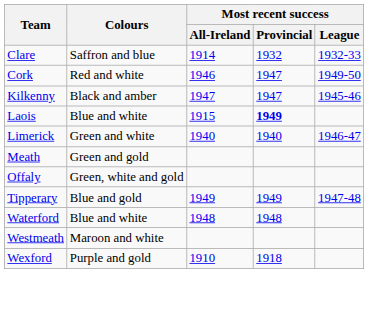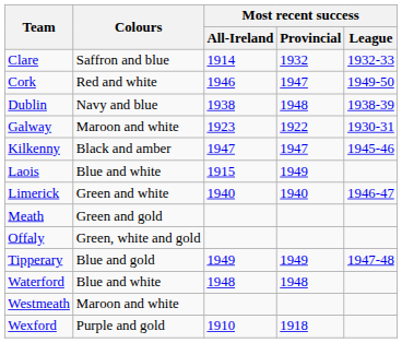 <table class="wikitable">
 <tr>
 <th rowspan="2">Team</th>
 <th rowspan="2">Colours</th>
 <th colspan="3">Most recent success</th>
 </tr>
 <tr>
 <th>All-Ireland</th>
 <th>Provincial</th>
 <th>League</th>
 </tr>
 <tr>
 <td><a href='#'>Clare</a></td>
 <td>Saffron and blue</td>
 <td><a href='#'>1914</a></td>
 <td><a href='#'>1932</a></td>
 <td><a href='#'>1932-33</a></td>
 </tr>
 <tr>
 <td><a href='#'>Cork</a></td>
 <td>Red and white</td>
 <td><a href='#'>1946</a></td>
 <td><a href='#'>1947</a></td>
 <td><a href='#'>1949-50</a></td>
 </tr>
 <tr>
+<td><a href='#'>Dublin</a></td>
+<td>Navy and blue</td>
+<td><a href='#'>1938</a></td>
+<td><a href='#'>1948</a></td>
+<td><a href='#'>1938-39</a></td>
+</tr>
+<tr>
+<td><a href='#'>Galway</a></td>
+<td>Maroon and white</td>
+<td><a href='#'>1923</a></td>
+<td><a href='#'>1922</a></td>
+<td><a href='#'>1930-31</a></td>
+</tr>
+<tr>
 <td><a href='#'>Kilkenny</a></td>
 <td>Black and amber</td>
 <td><a href='#'>1947</a></td>
 <td><a href='#'>1947</a></td>
 <td><a href='#'>1945-46</a></td>
 </tr>
 <tr>
 <td><a href='#'>Laois</a></td>
 <td>Blue and white</td>
 <td><a href='#'>1915</a></td>
-<td><strong><a href='#'>1949</a></strong></td>
+<td><a href='#'>1949</a></td>
 <td></td>
 </tr>
 <tr>
 <td><a href='#'>Limerick</a></td>
 <td>Green and white</td>
 <td><a href='#'>1940</a></td>
 <td><a href='#'>1940</a></td>
 <td><a href='#'>1946-47</a></td>
 </tr>
 <tr>
 <td><a href='#'>Meath</a></td>
 <td>Green and gold</td>
 <td></td>
 <td></td>
 <td></td>
 </tr>
 <tr>
 <td><a href='#'>Offaly</a></td>
 <td>Green, white and gold</td>
 <td></td>
 <td></td>
 <td></td>
 </tr>
 <tr>
 <td><a href='#'>Tipperary</a></td>
 <td>Blue and gold</td>
 <td><a href='#'>1949</a></td>
 <td><a href='#'>1949</a></td>
 <td><a href='#'>1947-48</a></td>
 </tr>
 <tr>
 <td><a href='#'>Waterford</a></td>
 <td>Blue and white</td>
 <td><a href='#'>1948</a></td>
 <td><a href='#'>1948</a></td>
 <td></td>
 </tr>
 <tr>
 <td><a href='#'>Westmeath</a></td>
 <td>Maroon and white</td>
 <td></td>
 <td></td>
 <td></td>
 </tr>
 <tr>
 <td><a href='#'>Wexford</a></td>
 <td>Purple and gold</td>
 <td><a href='#'>1910</a></td>
 <td><a href='#'>1918</a></td>
 <td></td>
 </tr>
 </table>
